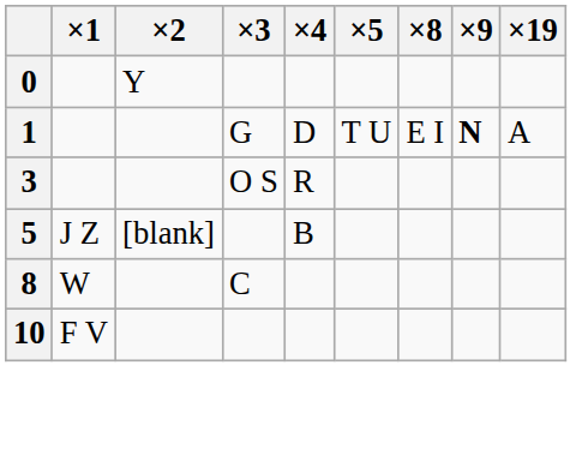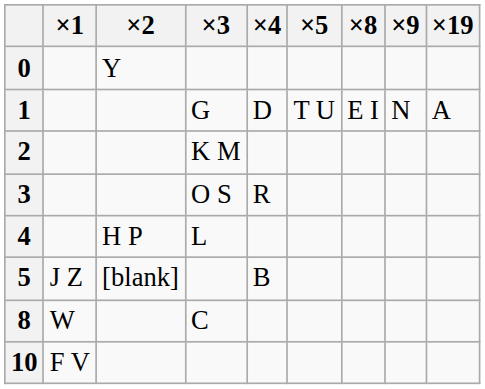 <table class="wikitable floatright">
 <tr>
 <th></th>
 <th>×1</th>
 <th>×2</th>
 <th>×3</th>
 <th>×4</th>
 <th>×5</th>
 <th>×8</th>
 <th>×9</th>
 <th>×19</th>
 </tr>
 <tr>
 <th>0</th>
 <td></td>
 <td>Y</td>
 <td></td>
 <td></td>
 <td></td>
 <td></td>
 <td></td>
 <td></td>
 </tr>
 <tr>
 <th>1</th>
 <td></td>
 <td></td>
 <td>G</td>
 <td>D</td>
 <td>T U</td>
 <td>E I</td>
-<td><strong>N</strong></td>
+<td>N</td>
 <td>A</td>
+</tr>
+<tr>
+<th>2</th>
+<td></td>
+<td></td>
+<td>K M</td>
+<td></td>
+<td></td>
+<td></td>
+<td></td>
+<td></td>
 </tr>
 <tr>
 <th>3</th>
 <td></td>
 <td></td>
 <td>O S</td>
 <td>R</td>
+<td></td>
+<td></td>
+<td></td>
+<td></td>
+</tr>
+<tr>
+<th>4</th>
+<td></td>
+<td>H P</td>
+<td>L</td>
+<td></td>
 <td></td>
 <td></td>
 <td></td>
 <td></td>
 </tr>
 <tr>
 <th>5</th>
 <td>J Z</td>
 <td>[blank]</td>
 <td></td>
 <td>B</td>
 <td></td>
 <td></td>
 <td></td>
 <td></td>
 </tr>
 <tr>
 <th>8</th>
 <td>W</td>
 <td></td>
 <td>C</td>
 <td></td>
 <td></td>
 <td></td>
 <td></td>
 <td></td>
 </tr>
 <tr>
 <th>10</th>
 <td>F V</td>
 <td></td>
 <td></td>
 <td></td>
 <td></td>
 <td></td>
 <td></td>
 <td></td>
 </tr>
 </table>
